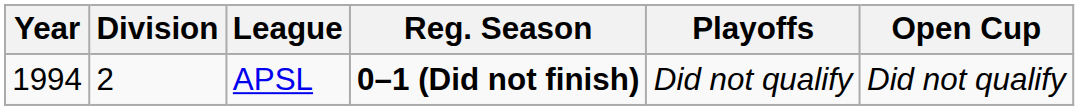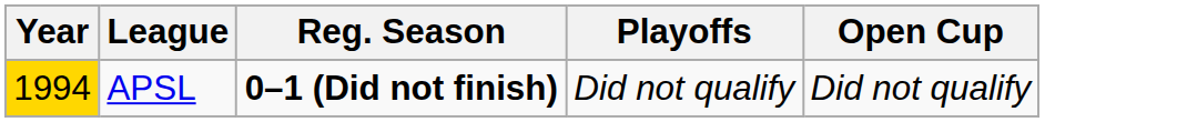 <table class="wikitable">
 <tr>
 <th>Year</th>
-<th>Division</th>
 <th>League</th>
 <th>Reg. Season</th>
 <th>Playoffs</th>
 <th>Open Cup</th>
 </tr>
 <tr>
-<td>1994</td>
-<td>2</td>
+<td style="background: gold;">1994</td>
 <td><a href='#'>APSL</a></td>
 <td><strong>0–1 (Did not finish)</strong></td>
 <td><em>Did not qualify</em></td>
 <td><em>Did not qualify</em></td>
 </tr>
 </table>
